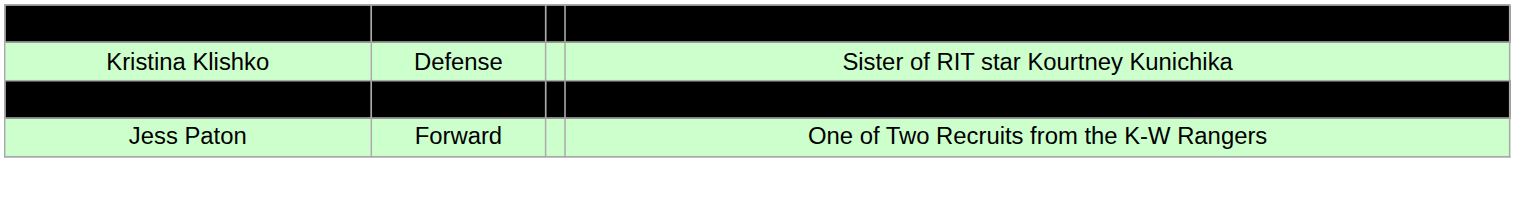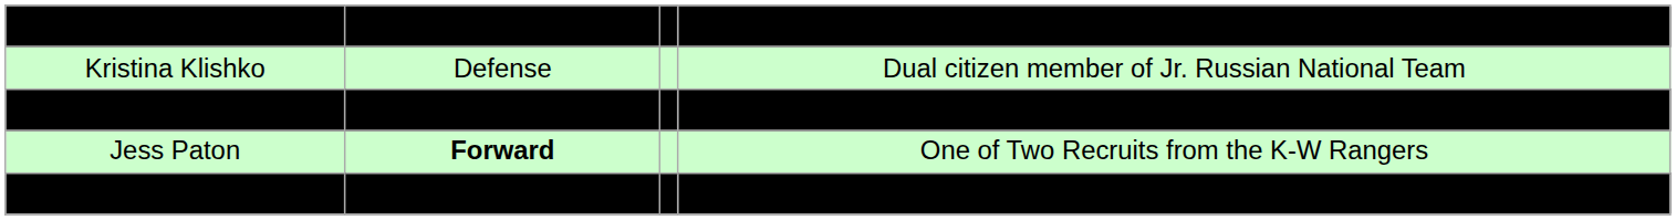 <table class="wikitable" width="80%">
 <tr align="center" bgcolor=" ">
 <td>Katie Hubert</td>
 <td>Forward</td>
 <td></td>
 <td>Scoring threat from the Burlington Jr. Barracudas</td>
 </tr>
 <tr align="center" bgcolor="#ccffcc">
 <td>Kristina Klishko</td>
 <td>Defense</td>
 <td></td>
-<td>Sister of RIT star Kourtney Kunichika</td>
+<td>Dual citizen member of Jr. Russian National Team</td>
 </tr>
 <tr align="center" bgcolor=" ">
 <td>Casidhe Kunichika</td>
 <td>Defense</td>
 <td></td>
-<td>Dual citizen member of Jr. Russian National Team</td>
+<td>Sister of RIT star Kourtney Kunichika</td>
 </tr>
 <tr align="center" bgcolor="#ccffcc">
 <td>Jess Paton</td>
-<td>Forward</td>
+<td><strong>Forward</strong></td>
 <td></td>
 <td>One of Two Recruits from the K-W Rangers</td>
 </tr>
 <tr align="center" bgcolor=" ">
+<td>Carly Payerl</td>
+<td>Forward/Defense</td>
+<td></td>
+<td>Paton's 3 year teammate of Jess Paton on K-W Rangers</td>
+</tr>
+<tr align="center" bgcolor=" ">
 </tr>
 </table>
